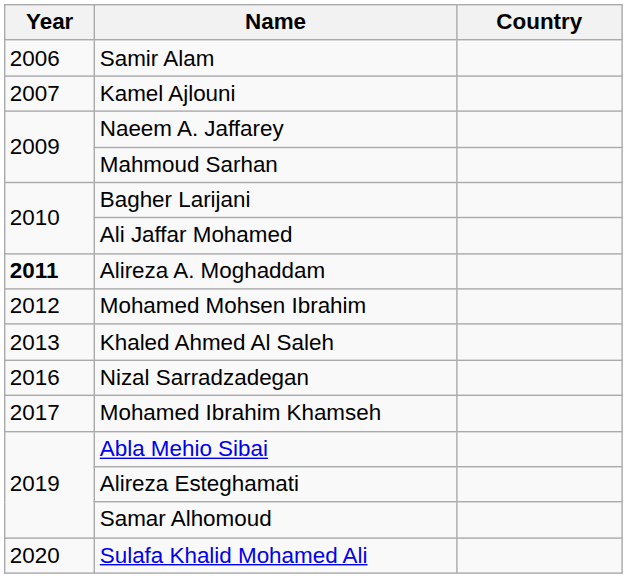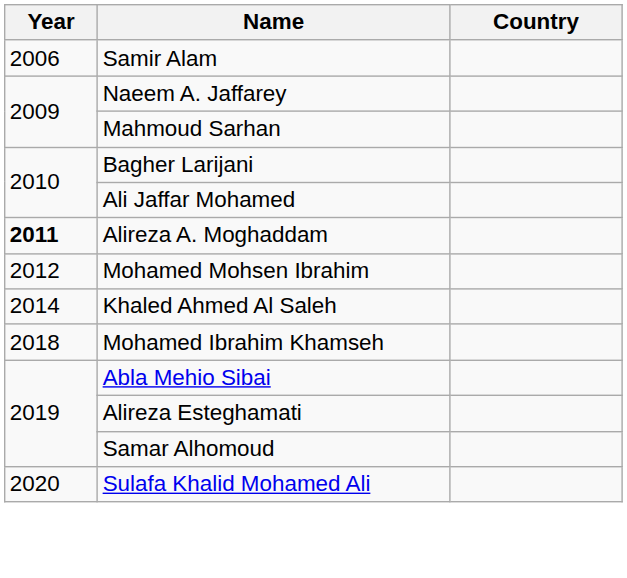 <table class="wikitable plainrowheaders sortable" style="width:50%">
 <tr>
 <th scope="col" style="width:3%">Year</th>
 <th scope="col" style="width:20%">Name</th>
 <th scope="col" style="width:7%">Country</th>
 </tr>
 <tr>
 <td>2006</td>
 <td>Samir Alam</td>
-<td></td>
-</tr>
-<tr>
-<td>2007</td>
-<td>Kamel Ajlouni</td>
 <td></td>
 </tr>
 <tr>
 <td rowspan="2">2009</td>
 <td>Naeem A. Jaffarey</td>
 <td></td>
 </tr>
 <tr>
 <td>Mahmoud Sarhan</td>
 <td></td>
 </tr>
 <tr>
 <td rowspan="2">2010</td>
 <td>Bagher Larijani</td>
 <td></td>
 </tr>
 <tr>
 <td>Ali Jaffar Mohamed</td>
 <td></td>
 </tr>
 <tr>
 <td><strong>2011</strong></td>
 <td>Alireza A. Moghaddam</td>
 <td></td>
 </tr>
 <tr>
 <td>2012</td>
 <td>Mohamed Mohsen Ibrahim</td>
 <td></td>
 </tr>
 <tr>
-<td>2013</td>
+<td>2014</td>
 <td>Khaled Ahmed Al Saleh</td>
 <td></td>
 </tr>
 <tr>
-<td>2016</td>
-<td>Nizal Sarradzadegan</td>
-<td></td>
-</tr>
-<tr>
-<td>2017</td>
+<td>2018</td>
 <td>Mohamed Ibrahim Khamseh</td>
 <td></td>
 </tr>
 <tr>
 <td rowspan="3">2019</td>
 <td><a href='#'>Abla Mehio Sibai</a></td>
 <td></td>
 </tr>
 <tr>
 <td>Alireza Esteghamati</td>
 <td></td>
 </tr>
 <tr>
 <td>Samar Alhomoud</td>
 <td></td>
 </tr>
 <tr>
 <td>2020</td>
 <td><a href='#'>Sulafa Khalid Mohamed Ali</a></td>
 <td></td>
 </tr>
 </table>
